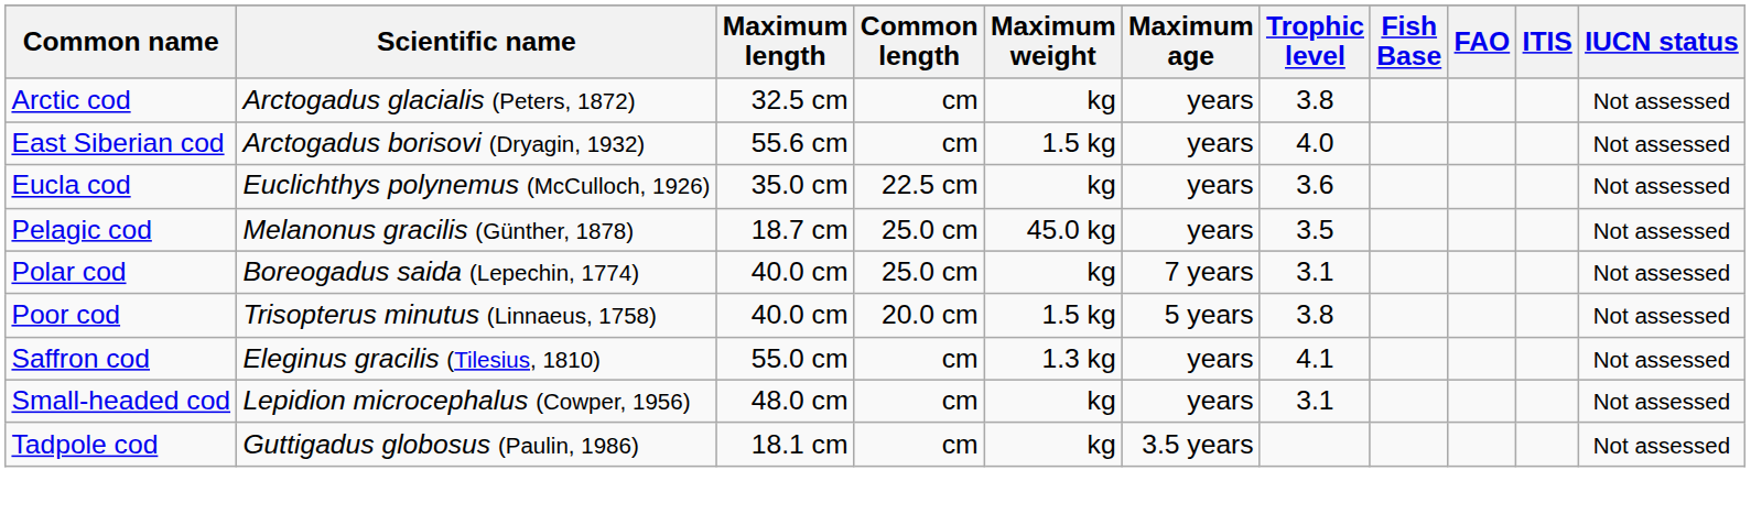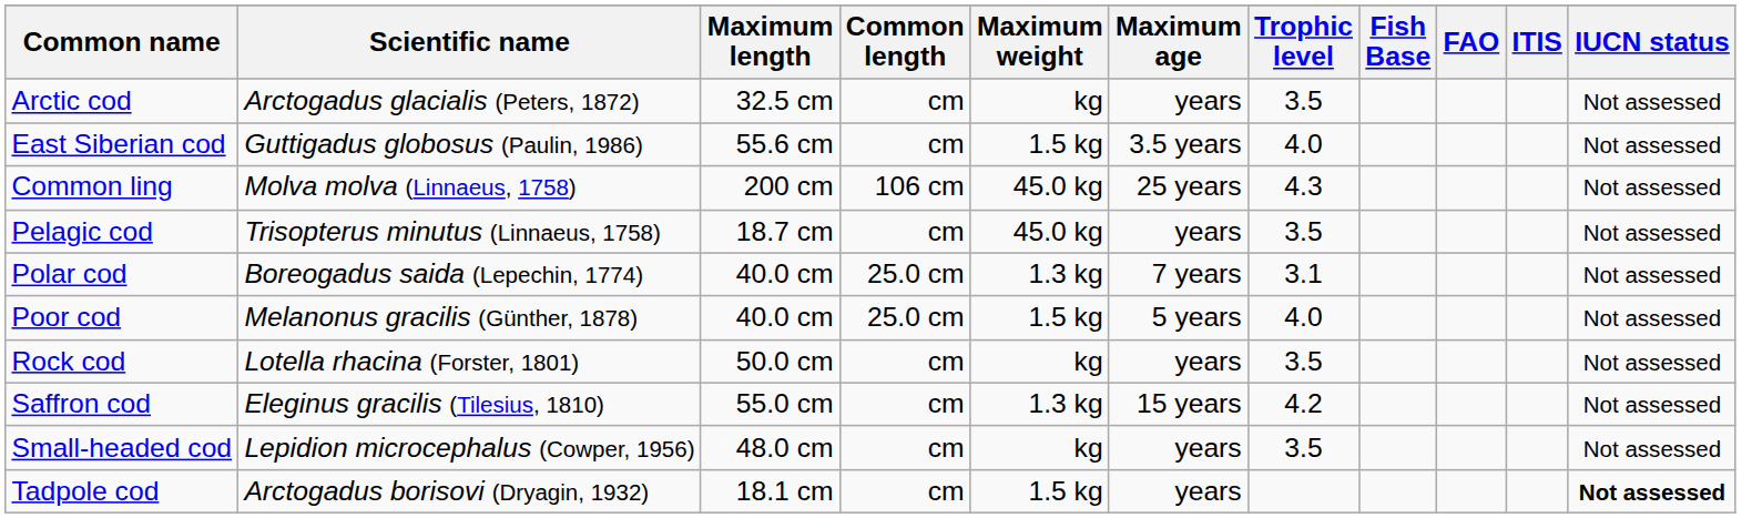 <table class=wikitable>
 <tr>
 </tr>
 <tr>
 <th>Common name</th>
 <th>Scientific name</th>
 <th>Maximum<br>length</th>
 <th>Common<br>length</th>
 <th>Maximum<br>weight</th>
 <th>Maximum<br>age</th>
 <th><a href='#'>Trophic<br>level</a></th>
 <th><a href='#'>Fish<br>Base</a></th>
 <th><a href='#'>FAO</a></th>
 <th><a href='#'>ITIS</a></th>
 <th><a href='#'>IUCN status</a></th>
 </tr>
 <tr>
 <td><a href='#'>Arctic cod</a></td>
 <td><em>Arctogadus glacialis</em> <small>(Peters, 1872)</small></td>
 <td style="text-align:right;">32.5 cm</td>
 <td style="text-align:right;">cm</td>
 <td style="text-align:right;">kg</td>
 <td style="text-align:right;">years</td>
-<td style="text-align:center;">3.8</td>
+<td style="text-align:center;">3.5</td>
 <td style="text-align:center;"></td>
 <td style="text-align:center;"></td>
 <td style="text-align:center;"></td>
 <td style="text-align:center;"><small>Not assessed</small></td>
 </tr>
 <tr>
 <td><a href='#'>East Siberian cod</a></td>
-<td><em>Arctogadus borisovi</em> <small>(Dryagin, 1932)</small></td>
+<td><em>Guttigadus globosus</em> <small>(Paulin, 1986)</small></td>
 <td style="text-align:right;">55.6 cm</td>
 <td style="text-align:right;">cm</td>
 <td style="text-align:right;">1.5 kg</td>
-<td style="text-align:right;">years</td>
+<td style="text-align:right;">3.5 years</td>
 <td style="text-align:center;">4.0</td>
 <td style="text-align:center;"></td>
 <td style="text-align:center;"></td>
 <td style="text-align:center;"></td>
 <td style="text-align:center;"><small>Not assessed</small></td>
 </tr>
 <tr>
-<td><a href='#'>Eucla cod</a></td>
-<td><em>Euclichthys polynemus</em> <small>(McCulloch, 1926)</small></td>
-<td style="text-align:right;">35.0 cm</td>
-<td style="text-align:right;">22.5 cm</td>
-<td style="text-align:right;">kg</td>
-<td style="text-align:right;">years</td>
-<td style="text-align:center;">3.6</td>
+<td><a href='#'>Common ling</a></td>
+<td><em>Molva molva</em> <small>(<a href='#'>Linnaeus</a>, <a href='#'>1758</a>)</small></td>
+<td style="text-align:right;">200 cm</td>
+<td style="text-align:right;">106 cm</td>
+<td style="text-align:right;">45.0 kg</td>
+<td style="text-align:right;">25 years</td>
+<td style="text-align:center;">4.3</td>
 <td style="text-align:center;"></td>
 <td style="text-align:center;"></td>
 <td style="text-align:center;"></td>
 <td style="text-align:center;"><small>Not assessed</small></td>
 </tr>
 <tr>
 <td><a href='#'>Pelagic cod</a></td>
-<td><em>Melanonus gracilis</em> <small>(Günther, 1878)</small></td>
+<td><em>Trisopterus minutus</em> <small>(Linnaeus, 1758)</small></td>
 <td style="text-align:right;">18.7 cm</td>
-<td style="text-align:right;">25.0 cm</td>
+<td style="text-align:right;">cm</td>
 <td style="text-align:right;">45.0 kg</td>
 <td style="text-align:right;">years</td>
 <td style="text-align:center;">3.5</td>
 <td style="text-align:center;"></td>
 <td style="text-align:center;"></td>
 <td style="text-align:center;"></td>
 <td style="text-align:center;"><small>Not assessed</small></td>
 </tr>
 <tr>
 <td><a href='#'>Polar cod</a></td>
 <td><em>Boreogadus saida</em> <small>(Lepechin, 1774)</small></td>
 <td style="text-align:right;">40.0 cm</td>
 <td style="text-align:right;">25.0 cm</td>
-<td style="text-align:right;">kg</td>
+<td style="text-align:right;">1.3 kg</td>
 <td style="text-align:right;">7 years</td>
 <td style="text-align:center;">3.1</td>
 <td style="text-align:center;"></td>
 <td style="text-align:center;"></td>
 <td style="text-align:center;"></td>
 <td style="text-align:center;"><small>Not assessed</small></td>
 </tr>
 <tr>
 <td><a href='#'>Poor cod</a></td>
-<td><em>Trisopterus minutus</em> <small>(Linnaeus, 1758)</small></td>
+<td><em>Melanonus gracilis</em> <small>(Günther, 1878)</small></td>
 <td style="text-align:right;">40.0 cm</td>
-<td style="text-align:right;">20.0 cm</td>
+<td style="text-align:right;">25.0 cm</td>
 <td style="text-align:right;">1.5 kg</td>
 <td style="text-align:right;">5 years</td>
-<td style="text-align:center;">3.8</td>
+<td style="text-align:center;">4.0</td>
+<td style="text-align:center;"></td>
+<td style="text-align:center;"></td>
+<td style="text-align:center;"></td>
+<td style="text-align:center;"><small>Not assessed</small></td>
+</tr>
+<tr>
+<td><a href='#'>Rock cod</a></td>
+<td><em>Lotella rhacina</em> <small>(Forster, 1801)</small></td>
+<td style="text-align:right;">50.0 cm</td>
+<td style="text-align:right;">cm</td>
+<td style="text-align:right;">kg</td>
+<td style="text-align:right;">years</td>
+<td style="text-align:center;">3.5</td>
 <td style="text-align:center;"></td>
 <td style="text-align:center;"></td>
 <td style="text-align:center;"></td>
 <td style="text-align:center;"><small>Not assessed</small></td>
 </tr>
 <tr>
 <td><a href='#'>Saffron cod</a></td>
 <td><em>Eleginus gracilis</em> <small>(<a href='#'>Tilesius</a>, 1810)</small></td>
 <td style="text-align:right;">55.0 cm</td>
 <td style="text-align:right;">cm</td>
 <td style="text-align:right;">1.3 kg</td>
-<td style="text-align:right;">years</td>
-<td style="text-align:center;">4.1</td>
+<td style="text-align:right;">15 years</td>
+<td style="text-align:center;">4.2</td>
 <td style="text-align:center;"></td>
 <td style="text-align:center;"></td>
 <td style="text-align:center;"></td>
 <td style="text-align:center;"><small>Not assessed</small></td>
 </tr>
 <tr>
 <td><a href='#'>Small-headed cod</a></td>
 <td><em>Lepidion microcephalus</em> <small>(Cowper, 1956)</small></td>
 <td style="text-align:right;">48.0 cm</td>
 <td style="text-align:right;">cm</td>
 <td style="text-align:right;">kg</td>
 <td style="text-align:right;">years</td>
-<td style="text-align:center;">3.1</td>
+<td style="text-align:center;">3.5</td>
 <td style="text-align:center;"></td>
 <td style="text-align:center;"></td>
 <td style="text-align:center;"></td>
 <td style="text-align:center;"><small>Not assessed</small></td>
 </tr>
 <tr>
 <td><a href='#'>Tadpole cod</a></td>
-<td><em>Guttigadus globosus</em> <small>(Paulin, 1986)</small></td>
+<td><em>Arctogadus borisovi</em> <small>(Dryagin, 1932)</small></td>
 <td style="text-align:right;">18.1 cm</td>
 <td style="text-align:right;">cm</td>
-<td style="text-align:right;">kg</td>
-<td style="text-align:right;">3.5 years</td>
+<td style="text-align:right;">1.5 kg</td>
+<td style="text-align:right;">years</td>
 <td style="text-align:center;"></td>
 <td style="text-align:center;"></td>
 <td style="text-align:center;"></td>
 <td style="text-align:center;"></td>
-<td style="text-align:center;"><small>Not assessed</small></td>
+<td style="text-align:center;"><strong><small>Not assessed</small></strong></td>
 </tr>
 </table>
